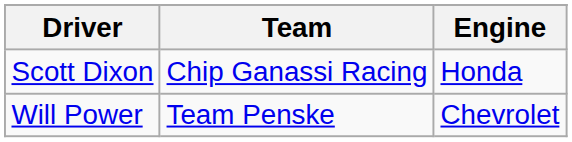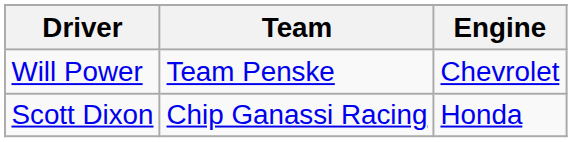 <table class="wikitable" style="font-size:90%;">
 <tr>
 </tr>
 <tr>
 <th>Driver</th>
 <th>Team</th>
 <th>Engine</th>
 </tr>
 <tr>
+<td> <a href='#'>Will Power</a></td>
+<td><a href='#'>Team Penske</a></td>
+<td><a href='#'>Chevrolet</a></td>
+</tr>
+<tr>
 <td> <a href='#'>Scott Dixon</a></td>
 <td><a href='#'>Chip Ganassi Racing</a></td>
 <td><a href='#'>Honda</a></td>
 </tr>
-<tr>
-<td> <a href='#'>Will Power</a></td>
-<td><a href='#'>Team Penske</a></td>
-<td><a href='#'>Chevrolet</a></td>
-</tr>
 </table>
